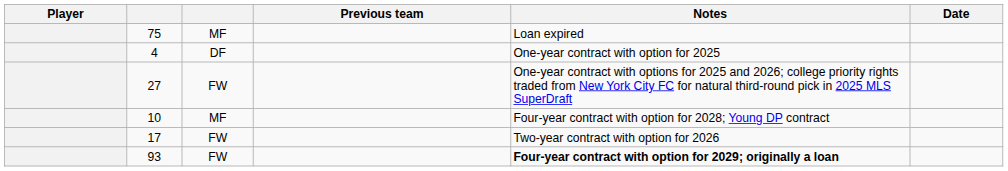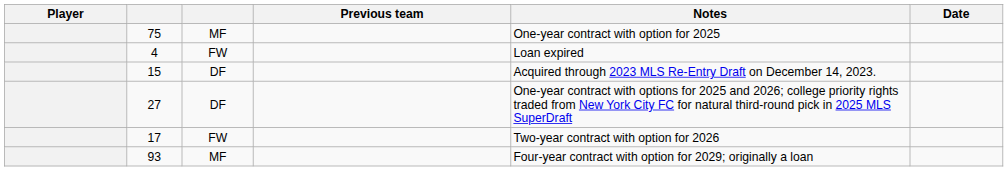 <table class="wikitable plainrowheaders sortable" style="font-size:95%; text-align:left">
 <tr>
 <th scope=col>Player</th>
 <th scope=col></th>
 <th scope=col></th>
 <th scope=col>Previous team</th>
 <th scope=col style="width: 40%">Notes</th>
 <th scope=col>Date</th>
 </tr>
 <tr>
 <th scope=row></th>
 <td align=center>75</td>
 <td align=center>MF</td>
 <td></td>
+<td>One-year contract with option for 2025</td>
+<td></td>
+</tr>
+<tr>
+<th scope=row></th>
+<td align=center>4</td>
+<td align=center>FW</td>
+<td></td>
 <td>Loan expired</td>
 <td></td>
 </tr>
 <tr>
 <th scope=row></th>
-<td align=center>4</td>
+<td align=center>15</td>
 <td align=center>DF</td>
 <td></td>
-<td>One-year contract with option for 2025</td>
+<td>Acquired through <a href='#'>2023 MLS Re-Entry Draft</a> on December 14, 2023.</td>
 <td></td>
 </tr>
 <tr>
 <th scope=row></th>
 <td align=center>27</td>
-<td align=center>FW</td>
+<td align=center>DF</td>
 <td></td>
 <td>One-year contract with options for 2025 and 2026; college priority rights traded from <a href='#'>New York City FC</a> for natural third-round pick in <a href='#'>2025 MLS SuperDraft</a></td>
-<td></td>
-</tr>
-<tr>
-<th scope=row></th>
-<td align=center>10</td>
-<td align=center>MF</td>
-<td></td>
-<td>Four-year contract with option for 2028; <a href='#'>Young DP</a> contract</td>
 <td></td>
 </tr>
 <tr>
 <th scope=row></th>
 <td align=center>17</td>
 <td align=center>FW</td>
 <td></td>
 <td>Two-year contract with option for 2026</td>
 <td></td>
 </tr>
 <tr>
 <th scope=row></th>
 <td align=center>93</td>
-<td align=center>FW</td>
+<td align=center>MF</td>
 <td></td>
-<td><strong>Four-year contract with option for 2029; originally a loan</strong></td>
+<td>Four-year contract with option for 2029; originally a loan</td>
 <td></td>
 </tr>
 </table>
